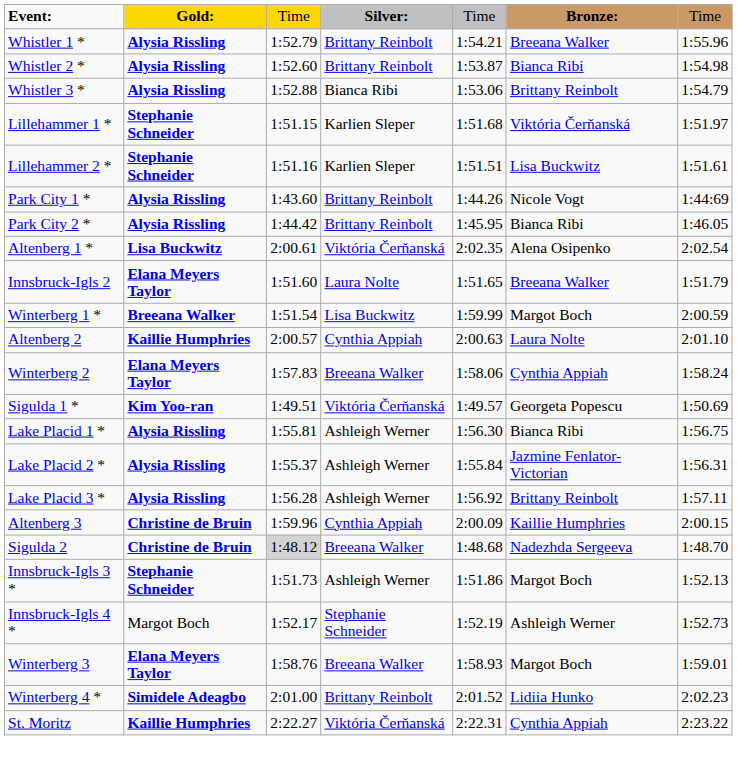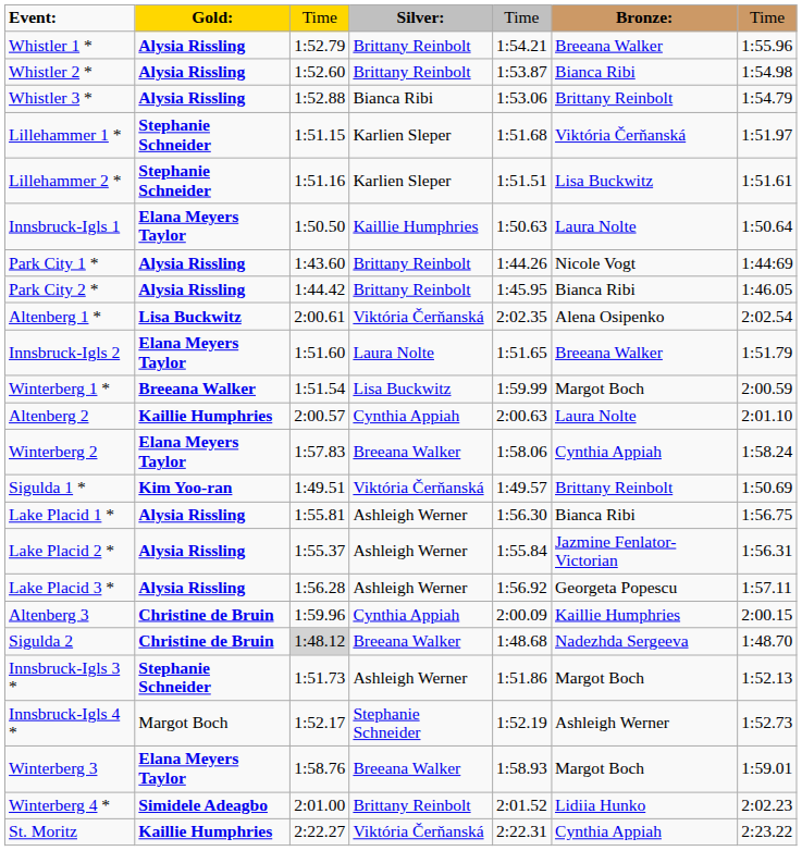 <table class="wikitable" style="width:85%;">
 <tr>
 <td><strong>Event:</strong></td>
 <td style="text-align:center; background:gold;"><strong>Gold:</strong></td>
 <td style="text-align:center; background:gold;">Time</td>
 <td style="text-align:center; background:silver;"><strong>Silver:</strong></td>
 <td style="text-align:center; background:silver;">Time</td>
 <td style="text-align:center; background:#c96;"><strong>Bronze:</strong></td>
 <td style="text-align:center; background:#c96;">Time</td>
 </tr>
 <tr>
 <td> <a href='#'>Whistler 1</a> *</td>
 <td> <strong><a href='#'>Alysia Rissling</a></strong></td>
 <td>1:52.79</td>
 <td> <a href='#'>Brittany Reinbolt</a></td>
 <td>1:54.21</td>
 <td> <a href='#'>Breeana Walker</a></td>
 <td>1:55.96</td>
 </tr>
 <tr>
 <td> <a href='#'>Whistler 2</a> *</td>
 <td> <strong><a href='#'>Alysia Rissling</a></strong></td>
 <td>1:52.60</td>
 <td> <a href='#'>Brittany Reinbolt</a></td>
 <td>1:53.87</td>
 <td> <a href='#'>Bianca Ribi</a></td>
 <td>1:54.98</td>
 </tr>
 <tr>
 <td> <a href='#'>Whistler 3</a> *</td>
 <td> <strong><a href='#'>Alysia Rissling</a></strong></td>
 <td>1:52.88</td>
 <td> Bianca Ribi</td>
 <td>1:53.06</td>
 <td> <a href='#'>Brittany Reinbolt</a></td>
 <td>1:54.79</td>
 </tr>
 <tr>
 <td> <a href='#'>Lillehammer 1</a> *</td>
 <td> <strong><a href='#'>Stephanie Schneider</a></strong></td>
 <td>1:51.15</td>
 <td> Karlien Sleper</td>
 <td>1:51.68</td>
 <td> <a href='#'>Viktória Čerňanská</a></td>
 <td>1:51.97</td>
 </tr>
 <tr>
 <td> <a href='#'>Lillehammer 2</a> *</td>
 <td> <strong><a href='#'>Stephanie Schneider</a></strong></td>
 <td>1:51.16</td>
 <td> Karlien Sleper</td>
 <td>1:51.51</td>
 <td> <a href='#'>Lisa Buckwitz</a></td>
 <td>1:51.61</td>
+</tr>
+<tr>
+<td> <a href='#'>Innsbruck-Igls 1</a></td>
+<td> <strong><a href='#'>Elana Meyers Taylor</a></strong></td>
+<td>1:50.50</td>
+<td> <a href='#'>Kaillie Humphries</a></td>
+<td>1:50.63</td>
+<td> <a href='#'>Laura Nolte</a></td>
+<td>1:50.64</td>
 </tr>
 <tr>
 <td> <a href='#'>Park City 1</a> *</td>
 <td> <strong><a href='#'>Alysia Rissling</a></strong></td>
 <td>1:43.60</td>
 <td> <a href='#'>Brittany Reinbolt</a></td>
 <td>1:44.26</td>
 <td> Nicole Vogt</td>
 <td>1:44:69</td>
 </tr>
 <tr>
 <td> <a href='#'>Park City 2</a> *</td>
 <td> <strong><a href='#'>Alysia Rissling</a></strong></td>
 <td>1:44.42</td>
 <td> <a href='#'>Brittany Reinbolt</a></td>
 <td>1:45.95</td>
 <td> Bianca Ribi</td>
 <td>1:46.05</td>
 </tr>
 <tr>
 <td> <a href='#'>Altenberg 1</a> *</td>
 <td> <strong><a href='#'>Lisa Buckwitz</a></strong></td>
 <td>2:00.61</td>
 <td> <a href='#'>Viktória Čerňanská</a></td>
 <td>2:02.35</td>
 <td> Alena Osipenko</td>
 <td>2:02.54</td>
 </tr>
 <tr>
 <td> <a href='#'>Innsbruck-Igls 2</a></td>
 <td> <strong><a href='#'>Elana Meyers Taylor</a></strong></td>
 <td>1:51.60</td>
 <td> <a href='#'>Laura Nolte</a></td>
 <td>1:51.65</td>
 <td> <a href='#'>Breeana Walker</a></td>
 <td>1:51.79</td>
 </tr>
 <tr>
 <td> <a href='#'>Winterberg 1</a> *</td>
 <td><strong> <a href='#'>Breeana Walker</a></strong></td>
 <td>1:51.54</td>
 <td> <a href='#'>Lisa Buckwitz</a></td>
 <td>1:59.99</td>
 <td> Margot Boch</td>
 <td>2:00.59</td>
 </tr>
 <tr>
 <td> <a href='#'>Altenberg 2</a></td>
 <td><strong> <a href='#'>Kaillie Humphries</a></strong></td>
 <td>2:00.57</td>
 <td> <a href='#'>Cynthia Appiah</a></td>
 <td>2:00.63</td>
 <td> <a href='#'>Laura Nolte</a></td>
 <td>2:01.10</td>
 </tr>
 <tr>
 <td> <a href='#'>Winterberg 2</a></td>
 <td><strong> <a href='#'>Elana Meyers Taylor</a></strong></td>
 <td>1:57.83</td>
 <td> <a href='#'>Breeana Walker</a></td>
 <td>1:58.06</td>
 <td> <a href='#'>Cynthia Appiah</a></td>
 <td>1:58.24</td>
 </tr>
 <tr>
 <td> <a href='#'>Sigulda 1</a> *</td>
 <td><strong> <a href='#'>Kim Yoo-ran</a></strong></td>
 <td>1:49.51</td>
 <td> <a href='#'>Viktória Čerňanská</a></td>
 <td>1:49.57</td>
-<td> Georgeta Popescu</td>
+<td> <a href='#'>Brittany Reinbolt</a></td>
 <td>1:50.69</td>
 </tr>
 <tr>
 <td> <a href='#'>Lake Placid 1</a> *</td>
 <td> <strong><a href='#'>Alysia Rissling</a></strong></td>
 <td>1:55.81</td>
 <td> Ashleigh Werner</td>
 <td>1:56.30</td>
 <td> Bianca Ribi</td>
 <td>1:56.75</td>
 </tr>
 <tr>
 <td> <a href='#'>Lake Placid 2</a> *</td>
 <td> <strong><a href='#'>Alysia Rissling</a></strong></td>
 <td>1:55.37</td>
 <td> Ashleigh Werner</td>
 <td>1:55.84</td>
 <td> <a href='#'>Jazmine Fenlator-Victorian</a></td>
 <td>1:56.31</td>
 </tr>
 <tr>
 <td> <a href='#'>Lake Placid 3</a> *</td>
 <td> <strong><a href='#'>Alysia Rissling</a></strong></td>
 <td>1:56.28</td>
 <td> Ashleigh Werner</td>
 <td>1:56.92</td>
-<td> <a href='#'>Brittany Reinbolt</a></td>
+<td> Georgeta Popescu</td>
 <td>1:57.11</td>
 </tr>
 <tr>
 <td> <a href='#'>Altenberg 3</a></td>
 <td> <strong><a href='#'>Christine de Bruin</a></strong></td>
 <td>1:59.96</td>
 <td> <a href='#'>Cynthia Appiah</a></td>
 <td>2:00.09</td>
 <td> <a href='#'>Kaillie Humphries</a></td>
 <td>2:00.15</td>
 </tr>
 <tr>
 <td> <a href='#'>Sigulda 2</a></td>
 <td> <strong><a href='#'>Christine de Bruin</a></strong></td>
 <td style="background: lightgrey;">1:48.12</td>
 <td> <a href='#'>Breeana Walker</a></td>
 <td>1:48.68</td>
 <td> <a href='#'>Nadezhda Sergeeva</a></td>
 <td>1:48.70</td>
 </tr>
 <tr>
 <td> <a href='#'>Innsbruck-Igls 3</a> *</td>
 <td> <strong><a href='#'>Stephanie Schneider</a></strong></td>
 <td>1:51.73</td>
 <td> Ashleigh Werner</td>
 <td>1:51.86</td>
 <td> Margot Boch</td>
 <td>1:52.13</td>
 </tr>
 <tr>
 <td> <a href='#'>Innsbruck-Igls 4</a> *</td>
 <td> Margot Boch</td>
 <td>1:52.17</td>
 <td> <a href='#'>Stephanie Schneider</a></td>
 <td>1:52.19</td>
 <td> Ashleigh Werner</td>
 <td>1:52.73</td>
 </tr>
 <tr>
 <td> <a href='#'>Winterberg 3</a></td>
 <td><strong> <a href='#'>Elana Meyers Taylor</a></strong></td>
 <td>1:58.76</td>
 <td> <a href='#'>Breeana Walker</a></td>
 <td>1:58.93</td>
 <td> Margot Boch</td>
 <td>1:59.01</td>
 </tr>
 <tr>
 <td> <a href='#'>Winterberg 4</a> *</td>
 <td><strong> <a href='#'>Simidele Adeagbo</a></strong></td>
 <td>2:01.00</td>
 <td> <a href='#'>Brittany Reinbolt</a></td>
 <td>2:01.52</td>
 <td> <a href='#'>Lidiia Hunko</a></td>
 <td>2:02.23</td>
 </tr>
 <tr>
 <td> <a href='#'>St. Moritz</a></td>
 <td><strong> <a href='#'>Kaillie Humphries</a></strong></td>
 <td>2:22.27</td>
 <td> <a href='#'>Viktória Čerňanská</a></td>
 <td>2:22.31</td>
 <td> <a href='#'>Cynthia Appiah</a></td>
 <td>2:23.22</td>
 </tr>
 </table>
